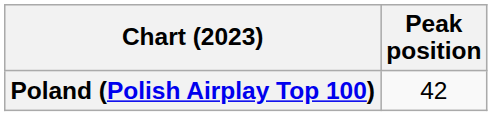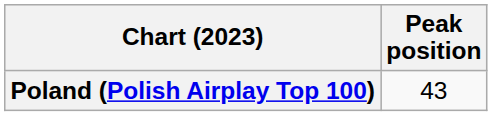 <table class="wikitable plainrowheaders" style="text-align:center;">
 <tr>
 <th scope="col">Chart (2023)</th>
 <th scope="col">Peak<br>position</th>
 </tr>
 <tr>
 <th scope="row">Poland (<a href='#'>Polish Airplay Top 100</a>)</th>
-<td>42</td>
+<td>43</td>
 </tr>
 </table>
